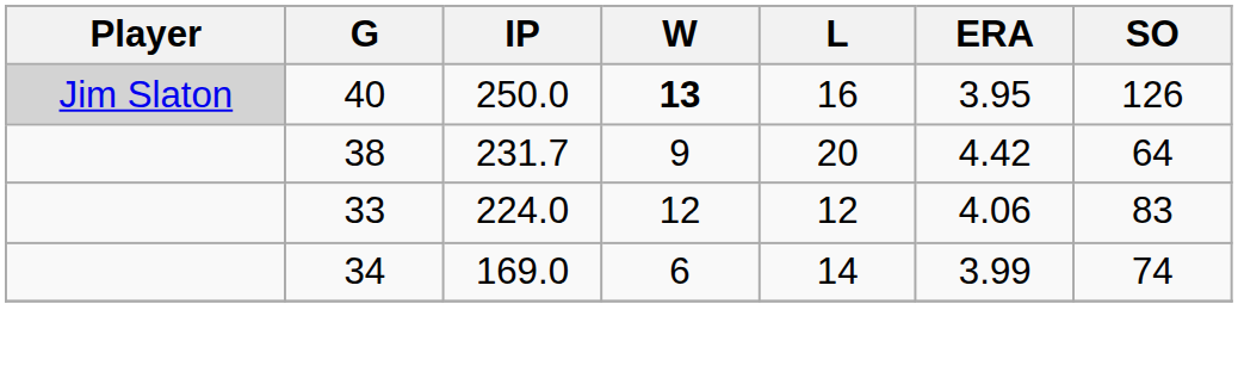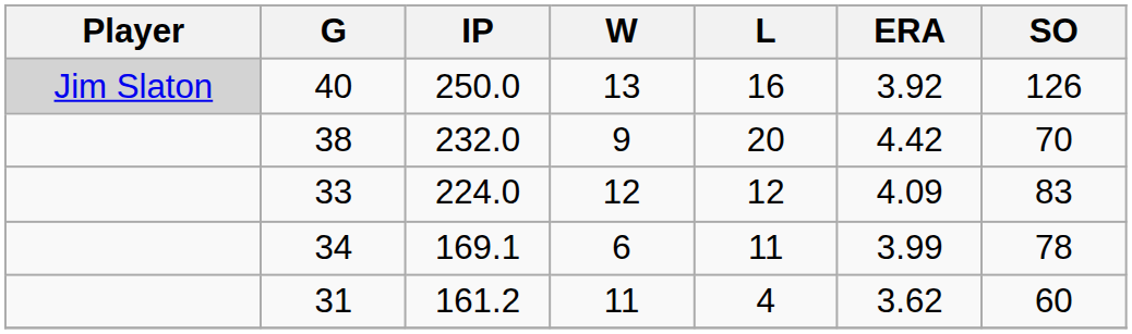 <table class="wikitable sortable">
 <tr>
 <th bgcolor="#DDDDFF" width="16%">Player</th>
 <th bgcolor="#DDDDFF" width="9%">G</th>
 <th bgcolor="#DDDDFF" width="9%">IP</th>
 <th bgcolor="#DDDDFF" width="9%">W</th>
 <th bgcolor="#DDDDFF" width="9%">L</th>
 <th bgcolor="#DDDDFF" width="9%">ERA</th>
 <th bgcolor="#DDDDFF" width="9%">SO</th>
 </tr>
 <tr align="center">
 <td style="background: lightgrey;"><a href='#'>Jim Slaton</a></td>
 <td>40</td>
 <td>250.0</td>
-<td><strong>13</strong></td>
+<td>13</td>
 <td>16</td>
-<td>3.95</td>
+<td>3.92</td>
 <td>126</td>
 </tr>
 <tr align=center>
 <td></td>
 <td>38</td>
-<td>231.7</td>
+<td>232.0</td>
 <td>9</td>
 <td>20</td>
 <td>4.42</td>
-<td>64</td>
+<td>70</td>
 </tr>
 <tr align="center">
 <td></td>
 <td>33</td>
 <td>224.0</td>
 <td>12</td>
 <td>12</td>
-<td>4.06</td>
+<td>4.09</td>
 <td>83</td>
 </tr>
 <tr align="center">
 <td></td>
 <td>34</td>
-<td>169.0</td>
+<td>169.1</td>
 <td>6</td>
-<td>14</td>
+<td>11</td>
 <td>3.99</td>
-<td>74</td>
+<td>78</td>
+</tr>
+<tr align="center">
+<td></td>
+<td>31</td>
+<td>161.2</td>
+<td>11</td>
+<td>4</td>
+<td>3.62</td>
+<td>60</td>
 </tr>
 <tr align="center">
 </tr>
 </table>
